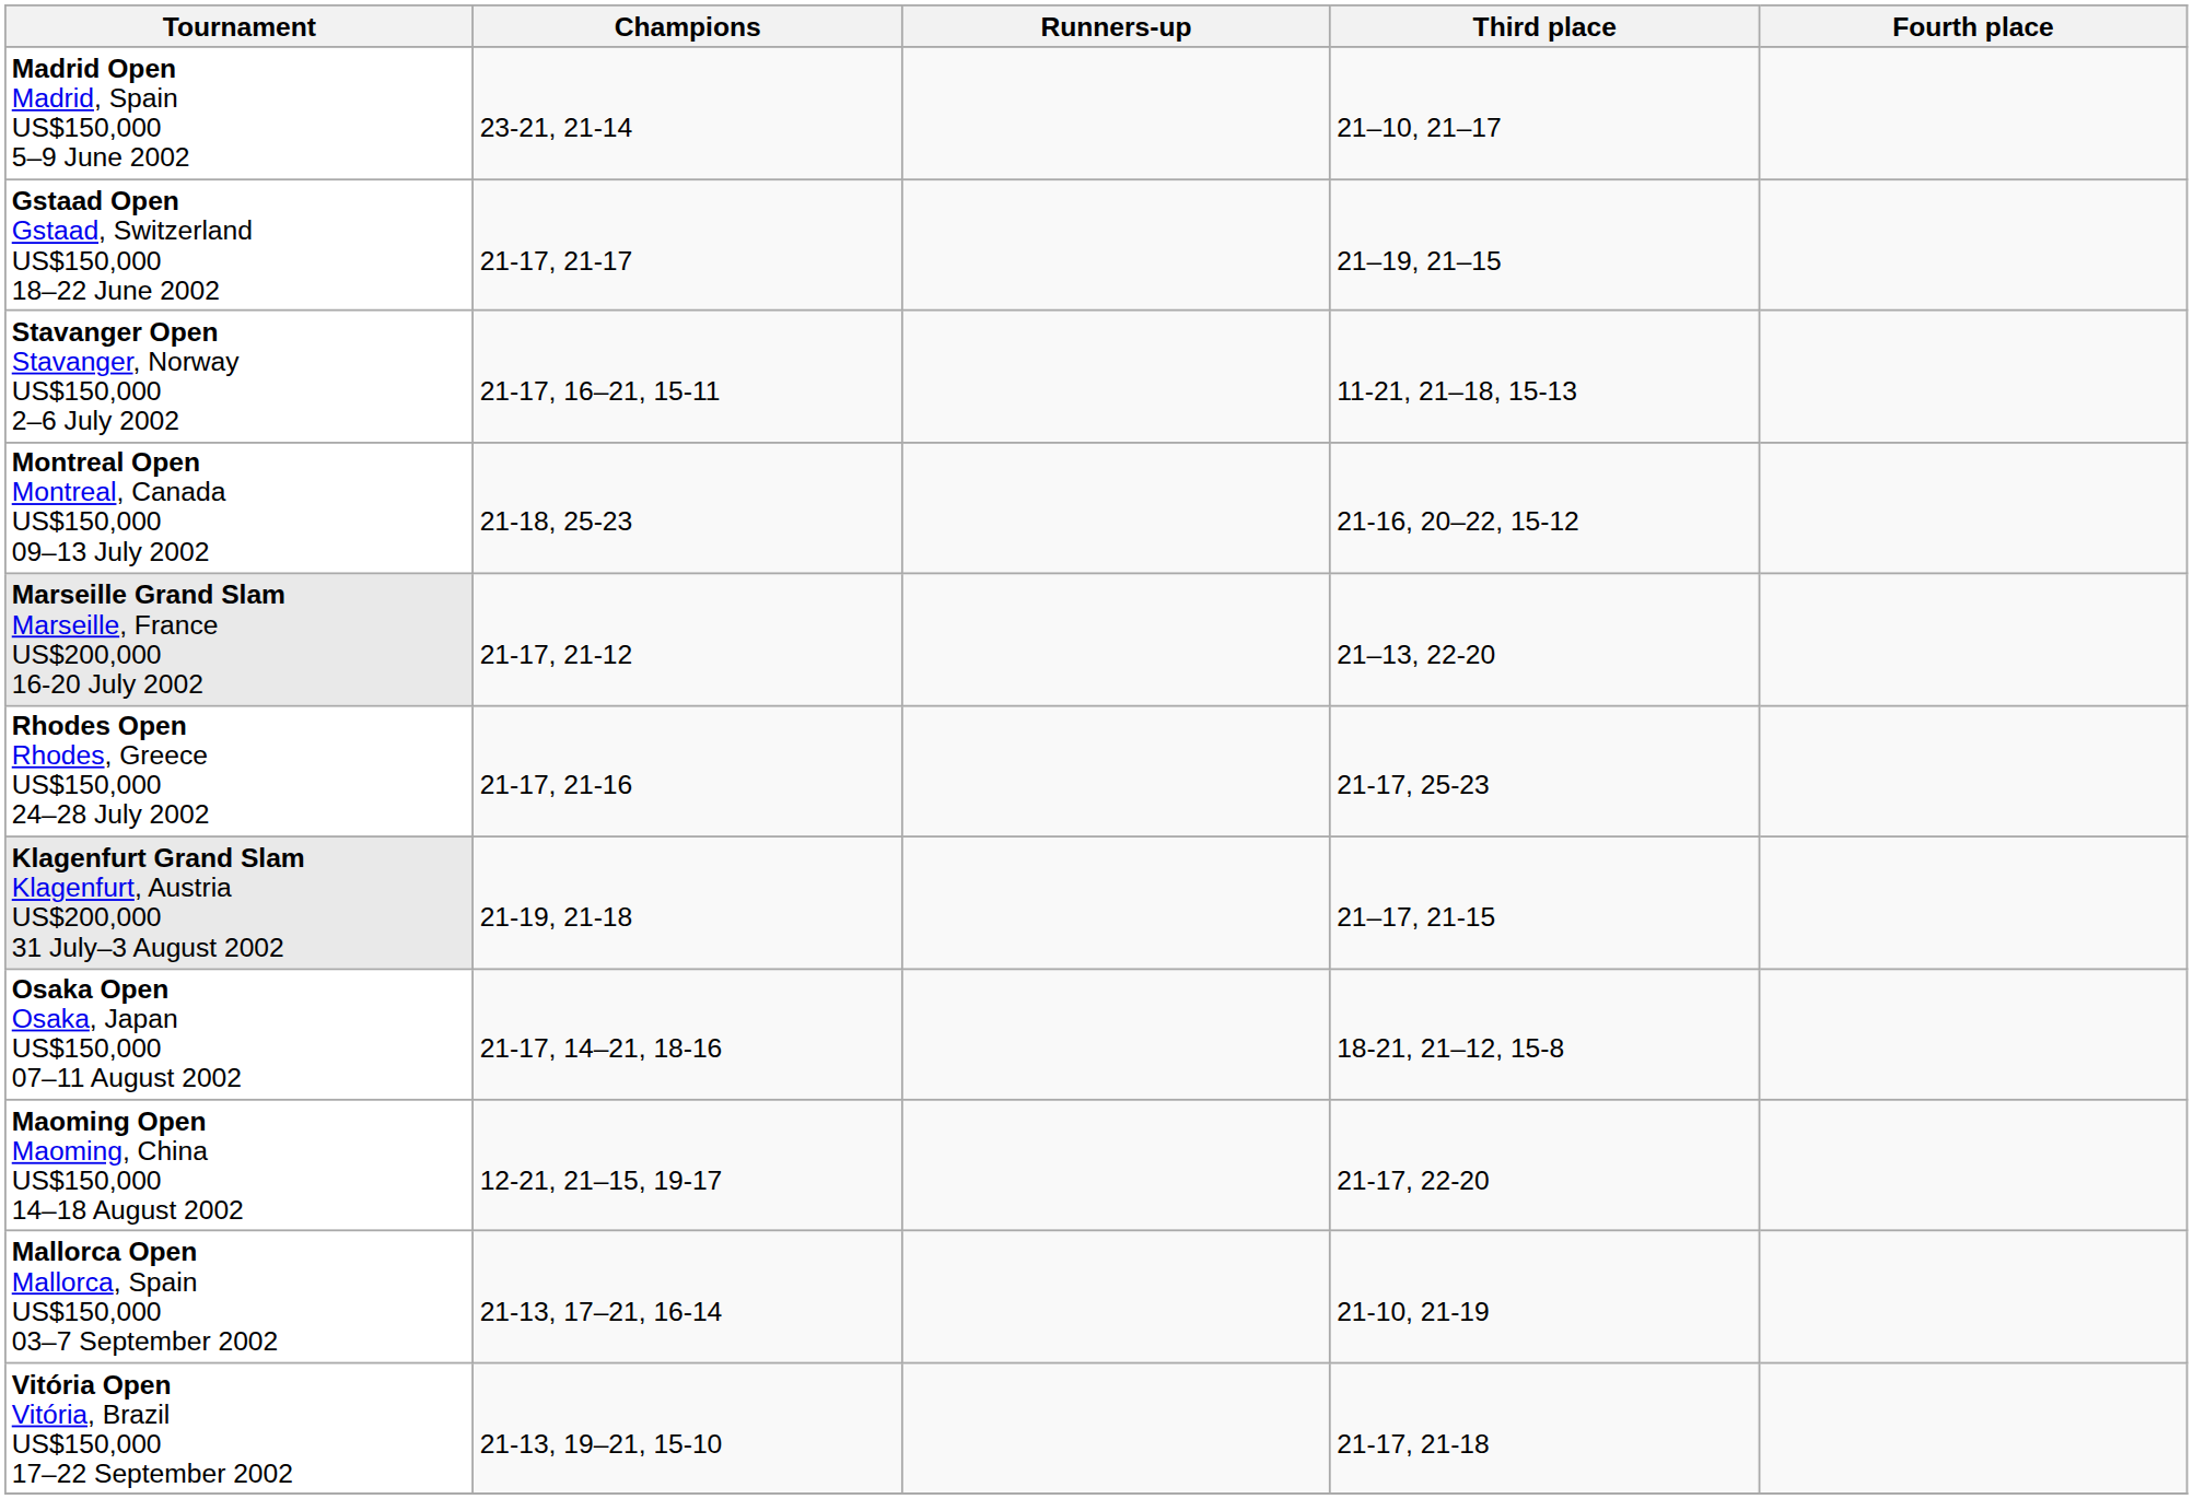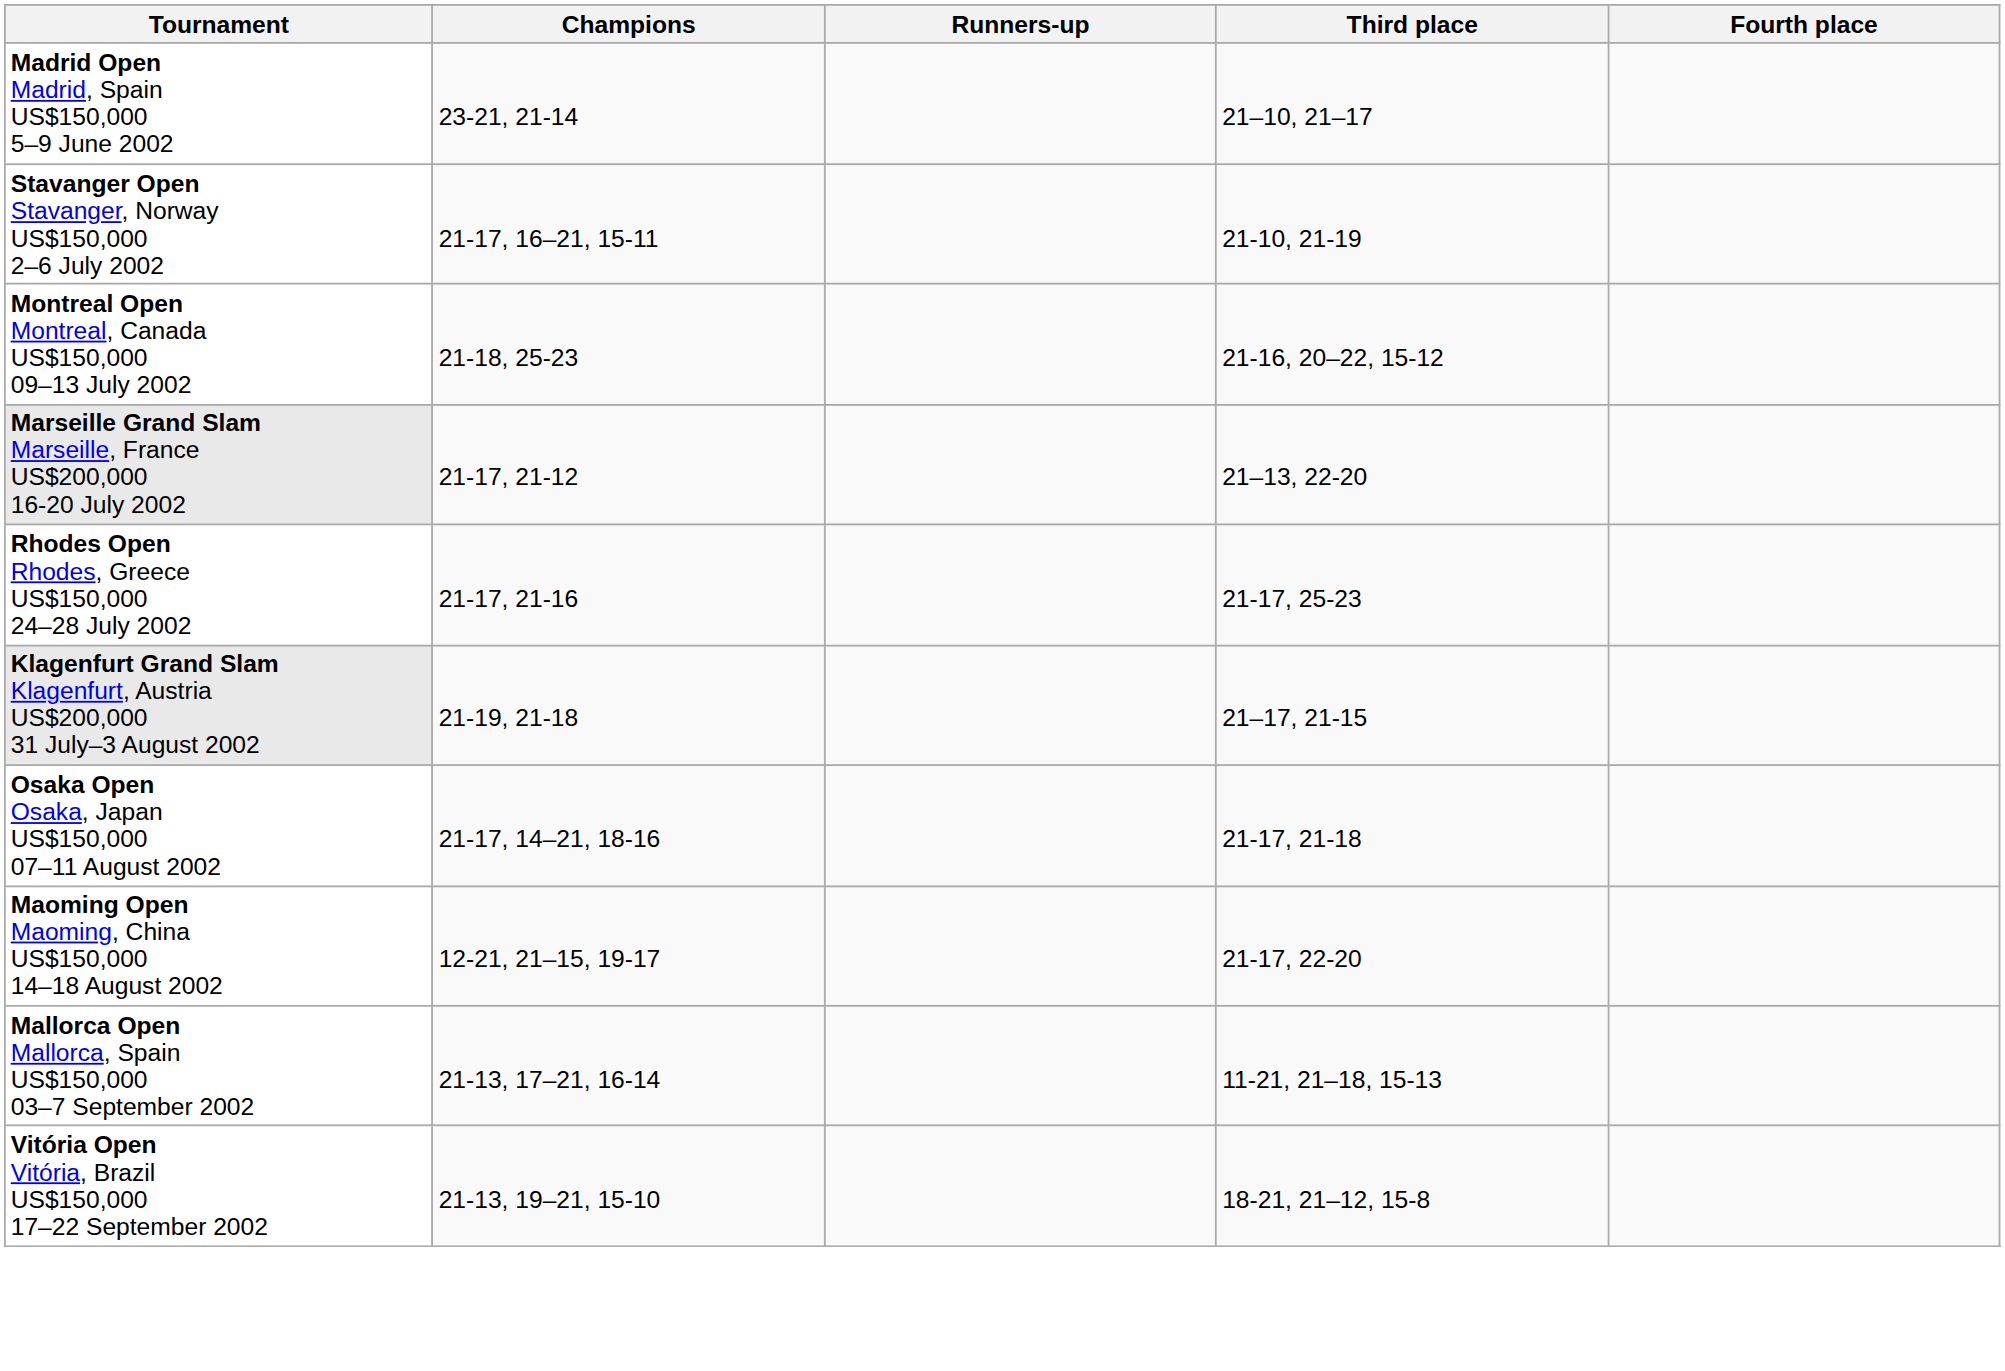 <table class=wikitable style=font-size:85%>
 <tr>
 <th width=230>Tournament</th>
 <th width=210>Champions</th>
 <th width=210>Runners-up</th>
 <th width=210>Third place</th>
 <th width=210>Fourth place</th>
 </tr>
 <tr valign=top>
 <td style="background:#ffffff;"><strong>Madrid Open</strong><br><a href='#'>Madrid</a>, Spain<br>US$150,000<br>5–9 June 2002</td>
 <td><strong><br></strong><br>23-21, 21-14</td>
 <td><br></td>
 <td><br><br>21–10, 21–17</td>
 <td><br></td>
 </tr>
 <tr valign=top>
-<td style="background:#ffffff;"><strong>Gstaad Open</strong><br><a href='#'>Gstaad</a>, Switzerland<br>US$150,000<br>18–22 June 2002</td>
-<td><strong><br></strong><br>21-17, 21-17</td>
-<td><br></td>
-<td><br><br>21–19, 21–15</td>
-<td><br></td>
-</tr>
-<tr valign=top>
 <td style="background:#ffffff;"><strong>Stavanger Open</strong><br><a href='#'>Stavanger</a>, Norway<br>US$150,000<br>2–6 July 2002</td>
 <td><strong><br></strong><br>21-17, 16–21, 15-11</td>
 <td><br></td>
-<td><br><br>11-21, 21–18, 15-13</td>
+<td><br><br>21-10, 21-19</td>
 <td><br></td>
 </tr>
 <tr valign=top>
 <td style="background:#ffffff;"><strong>Montreal Open</strong><br><a href='#'>Montreal</a>, Canada<br>US$150,000<br>09–13 July 2002</td>
 <td><strong><br></strong><br>21-18, 25-23</td>
 <td><br></td>
 <td><br><br>21-16, 20–22, 15-12</td>
 <td><br></td>
 </tr>
 <tr valign=top>
 <td style="background:#E9E9E9;"><strong>Marseille Grand Slam</strong><br><a href='#'>Marseille</a>, France<br>US$200,000<br>16-20 July 2002</td>
 <td><strong><br></strong><br>21-17, 21-12</td>
 <td><br></td>
 <td><br><br>21–13, 22-20</td>
 <td><br></td>
 </tr>
 <tr valign=top>
 <td style="background:#ffffff;"><strong>Rhodes Open</strong><br><a href='#'>Rhodes</a>, Greece<br>US$150,000<br>24–28 July 2002</td>
 <td><strong><br></strong><br>21-17, 21-16</td>
 <td><br></td>
 <td><br><br>21-17, 25-23</td>
 <td><br></td>
 </tr>
 <tr valign=top>
 <td style="background:#E9E9E9;"><strong>Klagenfurt Grand Slam</strong><br><a href='#'>Klagenfurt</a>, Austria<br>US$200,000<br>31 July–3 August 2002</td>
 <td><strong><br></strong><br>21-19, 21-18</td>
 <td><br></td>
 <td><br><br>21–17, 21-15</td>
 <td><br></td>
 </tr>
 <tr valign=top>
 <td style="background:#ffffff;"><strong>Osaka Open</strong><br><a href='#'>Osaka</a>, Japan<br>US$150,000<br>07–11 August 2002</td>
 <td><strong><br></strong><br>21-17, 14–21, 18-16</td>
 <td><br></td>
-<td><br><br>18-21, 21–12, 15-8</td>
+<td><br><br>21-17, 21-18</td>
 <td><br></td>
 </tr>
 <tr valign=top>
 <td style="background:#ffffff;"><strong>Maoming Open</strong><br><a href='#'>Maoming</a>, China<br>US$150,000<br>14–18 August 2002</td>
 <td><strong><br></strong><br>12-21, 21–15, 19-17</td>
 <td><br></td>
 <td><br><br>21-17, 22-20</td>
 <td><br></td>
 </tr>
 <tr valign=top>
 <td style="background:#ffffff;"><strong>Mallorca Open</strong><br><a href='#'>Mallorca</a>, Spain<br>US$150,000<br>03–7 September 2002</td>
 <td><strong><br></strong><br>21-13, 17–21, 16-14</td>
 <td><br></td>
-<td><br><br>21-10, 21-19</td>
+<td><br><br>11-21, 21–18, 15-13</td>
 <td><br></td>
 </tr>
 <tr valign=top>
 <td style="background:#ffffff;"><strong>Vitória Open</strong><br><a href='#'>Vitória</a>, Brazil<br>US$150,000<br>17–22 September 2002</td>
 <td><strong><br></strong><br>21-13, 19–21, 15-10</td>
 <td><br></td>
-<td><br><br>21-17, 21-18</td>
+<td><br><br>18-21, 21–12, 15-8</td>
 <td><br></td>
 </tr>
 <tr valign=top>
 </tr>
 </table>
